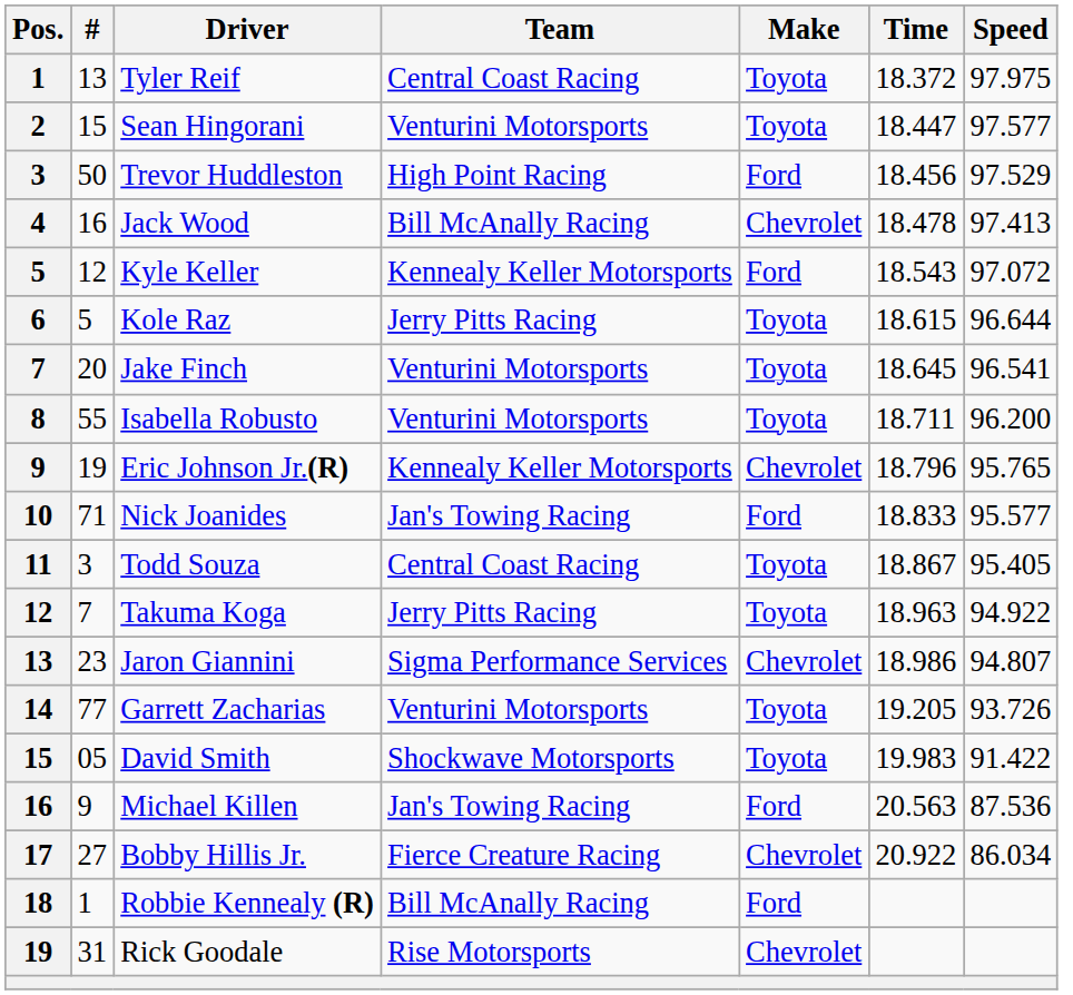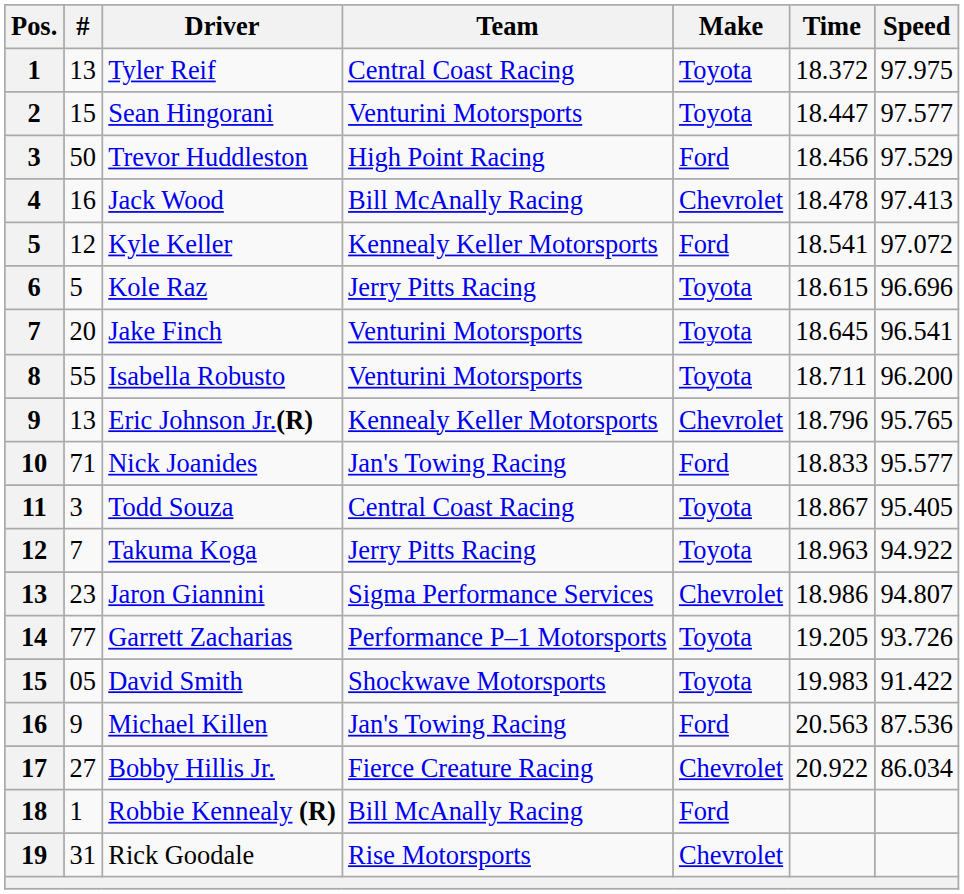 <table class="wikitable" style="font-size:95%">
 <tr>
 <th>Pos.</th>
 <th>#</th>
 <th>Driver</th>
 <th>Team</th>
 <th>Make</th>
 <th>Time</th>
 <th>Speed</th>
 </tr>
 <tr>
 <th>1</th>
 <td>13</td>
 <td><a href='#'>Tyler Reif</a></td>
 <td><a href='#'>Central Coast Racing</a></td>
 <td><a href='#'>Toyota</a></td>
 <td>18.372</td>
 <td>97.975</td>
 </tr>
 <tr>
 <th>2</th>
 <td>15</td>
 <td><a href='#'>Sean Hingorani</a></td>
 <td><a href='#'>Venturini Motorsports</a></td>
 <td><a href='#'>Toyota</a></td>
 <td>18.447</td>
 <td>97.577</td>
 </tr>
 <tr>
 <th>3</th>
 <td>50</td>
 <td><a href='#'>Trevor Huddleston</a></td>
 <td><a href='#'>High Point Racing</a></td>
 <td><a href='#'>Ford</a></td>
 <td>18.456</td>
 <td>97.529</td>
 </tr>
 <tr>
 <th>4</th>
 <td>16</td>
 <td><a href='#'>Jack Wood</a></td>
 <td><a href='#'>Bill McAnally Racing</a></td>
 <td><a href='#'>Chevrolet</a></td>
 <td>18.478</td>
 <td>97.413</td>
 </tr>
 <tr>
 <th>5</th>
 <td>12</td>
 <td><a href='#'>Kyle Keller</a></td>
 <td><a href='#'>Kennealy Keller Motorsports</a></td>
 <td><a href='#'>Ford</a></td>
-<td>18.543</td>
+<td>18.541</td>
 <td>97.072</td>
 </tr>
 <tr>
 <th>6</th>
 <td>5</td>
 <td><a href='#'>Kole Raz</a></td>
 <td><a href='#'>Jerry Pitts Racing</a></td>
 <td><a href='#'>Toyota</a></td>
 <td>18.615</td>
-<td>96.644</td>
+<td>96.696</td>
 </tr>
 <tr>
 <th>7</th>
 <td>20</td>
 <td><a href='#'>Jake Finch</a></td>
 <td><a href='#'>Venturini Motorsports</a></td>
 <td><a href='#'>Toyota</a></td>
 <td>18.645</td>
 <td>96.541</td>
 </tr>
 <tr>
 <th>8</th>
 <td>55</td>
 <td><a href='#'>Isabella Robusto</a></td>
 <td><a href='#'>Venturini Motorsports</a></td>
 <td><a href='#'>Toyota</a></td>
 <td>18.711</td>
 <td>96.200</td>
 </tr>
 <tr>
 <th>9</th>
-<td>19</td>
+<td>13</td>
 <td><a href='#'>Eric Johnson Jr.</a><strong>(R)</strong></td>
 <td><a href='#'>Kennealy Keller Motorsports</a></td>
 <td><a href='#'>Chevrolet</a></td>
 <td>18.796</td>
 <td>95.765</td>
 </tr>
 <tr>
 <th>10</th>
 <td>71</td>
 <td><a href='#'>Nick Joanides</a></td>
 <td><a href='#'>Jan's Towing Racing</a></td>
 <td><a href='#'>Ford</a></td>
 <td>18.833</td>
 <td>95.577</td>
 </tr>
 <tr>
 <th>11</th>
 <td>3</td>
 <td><a href='#'>Todd Souza</a></td>
 <td><a href='#'>Central Coast Racing</a></td>
 <td><a href='#'>Toyota</a></td>
 <td>18.867</td>
 <td>95.405</td>
 </tr>
 <tr>
 <th>12</th>
 <td>7</td>
 <td><a href='#'>Takuma Koga</a></td>
 <td><a href='#'>Jerry Pitts Racing</a></td>
 <td><a href='#'>Toyota</a></td>
 <td>18.963</td>
 <td>94.922</td>
 </tr>
 <tr>
 <th>13</th>
 <td>23</td>
 <td><a href='#'>Jaron Giannini</a></td>
 <td><a href='#'>Sigma Performance Services</a></td>
 <td><a href='#'>Chevrolet</a></td>
 <td>18.986</td>
 <td>94.807</td>
 </tr>
 <tr>
 <th>14</th>
 <td>77</td>
 <td><a href='#'>Garrett Zacharias</a></td>
-<td><a href='#'>Venturini Motorsports</a></td>
+<td><a href='#'>Performance P–1 Motorsports</a></td>
 <td><a href='#'>Toyota</a></td>
 <td>19.205</td>
 <td>93.726</td>
 </tr>
 <tr>
 <th>15</th>
 <td>05</td>
 <td><a href='#'>David Smith</a></td>
 <td><a href='#'>Shockwave Motorsports</a></td>
 <td><a href='#'>Toyota</a></td>
 <td>19.983</td>
 <td>91.422</td>
 </tr>
 <tr>
 <th>16</th>
 <td>9</td>
 <td><a href='#'>Michael Killen</a></td>
 <td><a href='#'>Jan's Towing Racing</a></td>
 <td><a href='#'>Ford</a></td>
 <td>20.563</td>
 <td>87.536</td>
 </tr>
 <tr>
 <th>17</th>
 <td>27</td>
 <td><a href='#'>Bobby Hillis Jr.</a></td>
 <td><a href='#'>Fierce Creature Racing</a></td>
 <td><a href='#'>Chevrolet</a></td>
 <td>20.922</td>
 <td>86.034</td>
 </tr>
 <tr>
 <th>18</th>
 <td>1</td>
 <td><a href='#'>Robbie Kennealy</a> <strong>(R)</strong></td>
 <td><a href='#'>Bill McAnally Racing</a></td>
 <td><a href='#'>Ford</a></td>
 <td></td>
 <td></td>
 </tr>
 <tr>
 <th>19</th>
 <td>31</td>
 <td>Rick Goodale</td>
 <td><a href='#'>Rise Motorsports</a></td>
 <td><a href='#'>Chevrolet</a></td>
 <td></td>
 <td></td>
 </tr>
 <tr>
 <th colspan="7"></th>
 </tr>
 </table>
